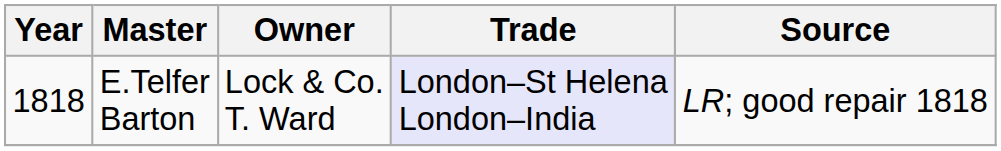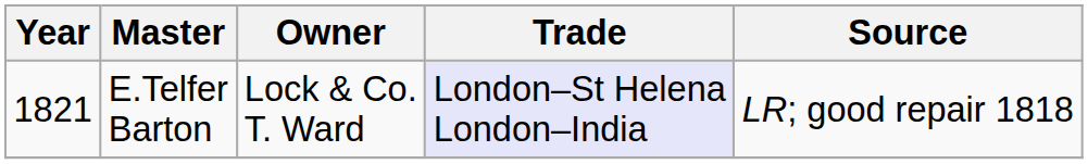 <table class=" wikitable">
 <tr>
 <th>Year</th>
 <th>Master</th>
 <th>Owner</th>
 <th>Trade</th>
 <th>Source</th>
 </tr>
 <tr>
-<td>1818</td>
+<td>1821</td>
 <td>E.Telfer<br>Barton</td>
 <td>Lock & Co.<br>T. Ward</td>
 <td style="background: lavender;">London–St Helena<br>London–India</td>
 <td><em>LR</em>; good repair 1818</td>
 </tr>
 <tr>
 </tr>
 </table>
